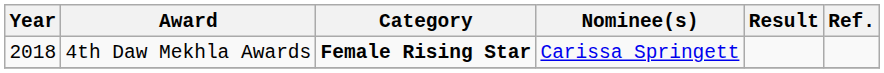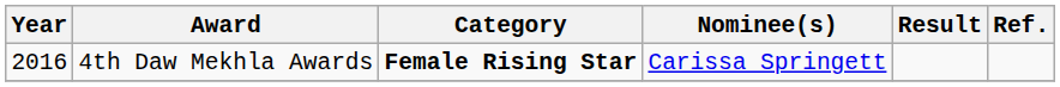 <table class="wikitable">
 <tr>
 <th>Year</th>
 <th>Award</th>
 <th>Category</th>
 <th>Nominee(s)</th>
 <th>Result</th>
 <th>Ref.</th>
 </tr>
 <tr>
-<td>2018</td>
+<td>2016</td>
 <td>4th Daw Mekhla Awards</td>
 <td><strong>Female Rising Star</strong></td>
 <td><a href='#'>Carissa Springett</a></td>
 <td></td>
 <td></td>
 </tr>
 <tr>
 </tr>
 </table>
